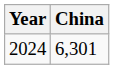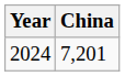 <table class="wikitable">
 <tr>
 <th>Year</th>
 <th>China</th>
 </tr>
 <tr>
 <td>2024</td>
-<td>6,301</td>
+<td>7,201</td>
 </tr>
 </table>
